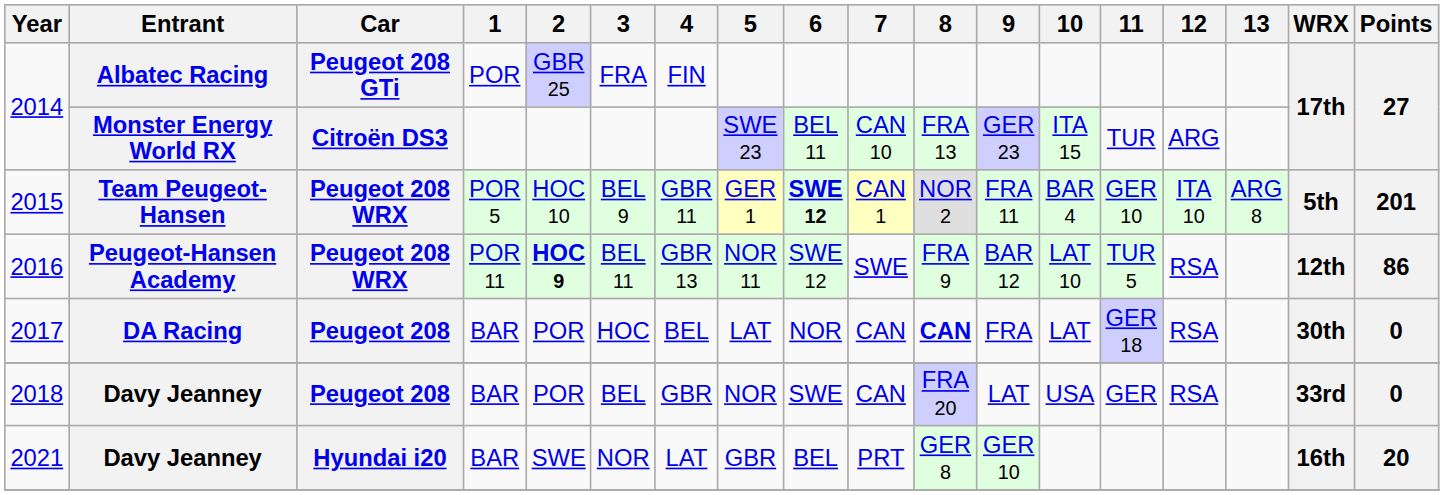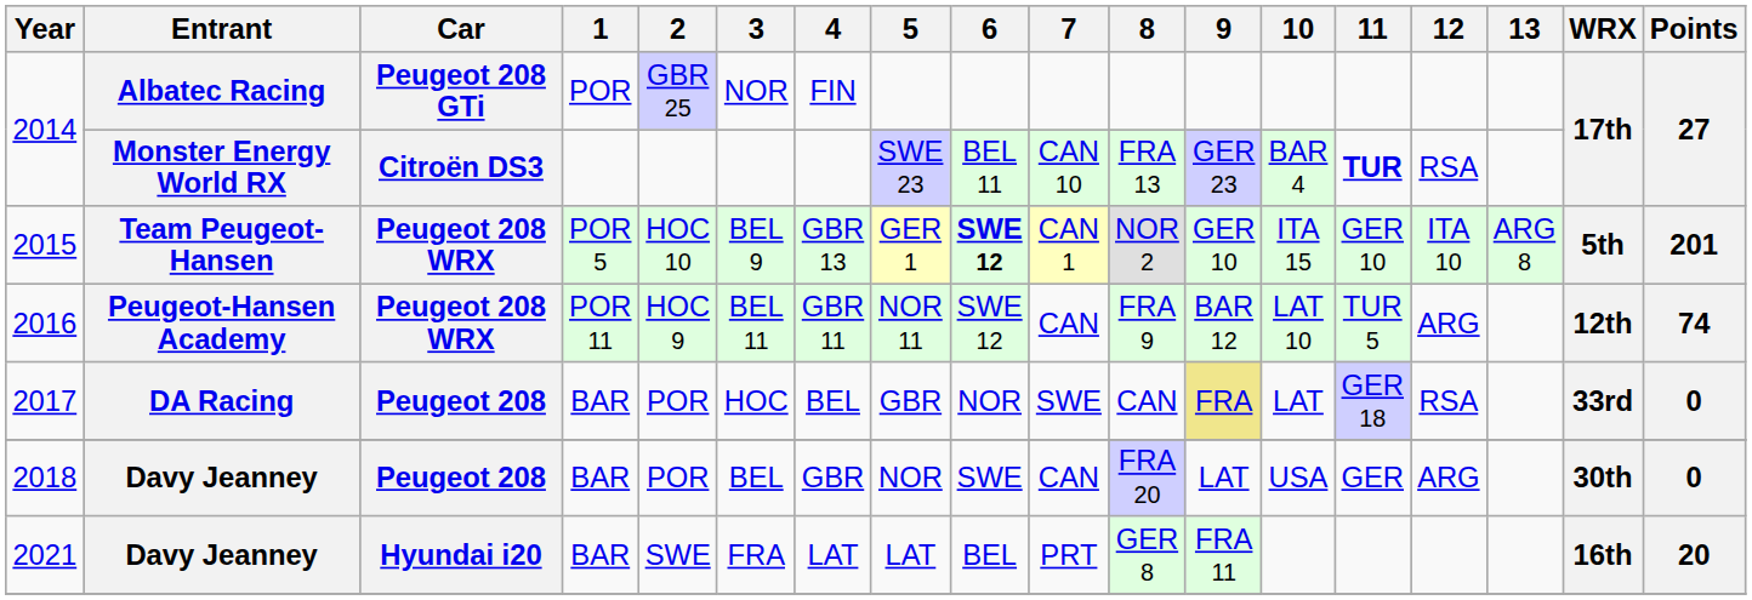 <table class="wikitable" border="1" style="text-align:center; font-size:90%;">
 <tr valign="top">
 <th>Year</th>
 <th>Entrant</th>
 <th>Car</th>
 <th>1</th>
 <th>2</th>
 <th>3</th>
 <th>4</th>
 <th>5</th>
 <th>6</th>
 <th>7</th>
 <th>8</th>
 <th>9</th>
 <th>10</th>
 <th>11</th>
 <th>12</th>
 <th>13</th>
 <th>WRX</th>
 <th>Points</th>
 </tr>
 <tr>
 <td rowspan=2><a href='#'>2014</a></td>
 <th><a href='#'>Albatec Racing</a></th>
 <th><a href='#'>Peugeot 208 GTi</a></th>
 <td><a href='#'>POR</a><br><small></small></td>
 <td style="background:#CFCFFF;"><a href='#'>GBR</a><br><small>25</small></td>
-<td><a href='#'>FRA</a></td>
+<td><a href='#'>NOR</a><br><small></small></td>
 <td><a href='#'>FIN</a><br><small></small></td>
 <td></td>
 <td></td>
 <td></td>
 <td></td>
 <td></td>
 <td></td>
 <td></td>
 <td></td>
 <td></td>
 <th rowspan=2>17th</th>
 <th rowspan=2>27</th>
 </tr>
 <tr>
 <th><a href='#'>Monster Energy World RX</a></th>
 <th><a href='#'>Citroën DS3</a></th>
 <td></td>
 <td></td>
 <td></td>
 <td></td>
 <td style="background:#CFCFFF;"><a href='#'>SWE</a><br><small>23</small></td>
 <td style="background:#DFFFDF;"><a href='#'>BEL</a><br><small>11</small></td>
 <td style="background:#DFFFDF;"><a href='#'>CAN</a><br><small>10</small></td>
 <td style="background:#DFFFDF;"><a href='#'>FRA</a><br><small>13</small></td>
 <td style="background:#CFCFFF;"><a href='#'>GER</a><br><small>23</small></td>
-<td style="background:#DFFFDF;"><a href='#'>ITA</a><br><small>15</small></td>
-<td><a href='#'>TUR</a><br><small></small></td>
-<td><a href='#'>ARG</a><br><small></small></td>
+<td style="background:#DFFFDF;"><a href='#'>BAR</a><br><small>4</small></td>
+<td><strong><a href='#'>TUR</a><br><small></small></strong></td>
+<td><a href='#'>RSA</a></td>
 <td></td>
 </tr>
 <tr>
 <td><a href='#'>2015</a></td>
 <th><a href='#'>Team Peugeot-Hansen</a></th>
 <th><a href='#'>Peugeot 208 WRX</a></th>
 <td style="background:#DFFFDF;"><a href='#'>POR</a><br><small>5</small></td>
 <td style="background:#DFFFDF;"><a href='#'>HOC</a><br><small>10</small></td>
 <td style="background:#DFFFDF;"><a href='#'>BEL</a><br><small>9</small></td>
-<td style="background:#DFFFDF;"><a href='#'>GBR</a><br><small>11</small></td>
+<td style="background:#DFFFDF;"><a href='#'>GBR</a><br><small>13</small></td>
 <td style="background:#FFFFBF;"><a href='#'>GER</a><br><small>1</small></td>
 <td style="background:#DFFFDF;"><strong><a href='#'>SWE</a><br><small>12</small></strong></td>
 <td style="background:#FFFFBF;"><a href='#'>CAN</a><br><small>1</small></td>
 <td style="background:#DFDFDF;"><a href='#'>NOR</a><br><small>2</small></td>
-<td style="background:#DFFFDF;"><a href='#'>FRA</a><br><small>11</small></td>
-<td style="background:#DFFFDF;"><a href='#'>BAR</a><br><small>4</small></td>
+<td style="background:#DFFFDF;"><a href='#'>GER</a><br><small>10</small></td>
+<td style="background:#DFFFDF;"><a href='#'>ITA</a><br><small>15</small></td>
 <td style="background:#DFFFDF;"><a href='#'>GER</a><br><small>10</small></td>
 <td style="background:#DFFFDF;"><a href='#'>ITA</a><br><small>10</small></td>
 <td style="background:#DFFFDF;"><a href='#'>ARG</a><br><small>8</small></td>
 <th>5th</th>
 <th>201</th>
 </tr>
 <tr>
 <td><a href='#'>2016</a></td>
 <th><a href='#'>Peugeot-Hansen Academy</a></th>
 <th><a href='#'>Peugeot 208 WRX</a></th>
 <td style="background:#DFFFDF;"><a href='#'>POR</a><br><small>11</small></td>
-<td style="background:#DFFFDF;"><strong><a href='#'>HOC</a><br><small>9</small></strong></td>
+<td style="background:#DFFFDF;"><a href='#'>HOC</a><br><small>9</small></td>
 <td style="background:#DFFFDF;"><a href='#'>BEL</a><br><small>11</small></td>
-<td style="background:#DFFFDF;"><a href='#'>GBR</a><br><small>13</small></td>
+<td style="background:#DFFFDF;"><a href='#'>GBR</a><br><small>11</small></td>
 <td style="background:#DFFFDF;"><a href='#'>NOR</a><br><small>11</small></td>
 <td style="background:#DFFFDF;"><a href='#'>SWE</a><br><small>12</small></td>
-<td><a href='#'>SWE</a></td>
+<td><a href='#'>CAN</a><br><small></small></td>
 <td style="background:#DFFFDF;"><a href='#'>FRA</a><br><small>9</small></td>
 <td style="background:#DFFFDF;"><a href='#'>BAR</a><br><small>12</small></td>
 <td style="background:#DFFFDF;"><a href='#'>LAT</a><br><small>10</small></td>
 <td style="background:#DFFFDF;"><a href='#'>TUR</a><br><small>5</small></td>
-<td><a href='#'>RSA</a></td>
+<td><a href='#'>ARG</a><br><small></small></td>
 <td></td>
 <th>12th</th>
-<th>86</th>
+<th>74</th>
 </tr>
 <tr>
 <td><a href='#'>2017</a></td>
 <th><a href='#'>DA Racing</a></th>
 <th><a href='#'>Peugeot 208</a></th>
 <td><a href='#'>BAR</a></td>
 <td><a href='#'>POR</a></td>
 <td><a href='#'>HOC</a></td>
 <td><a href='#'>BEL</a></td>
-<td><a href='#'>LAT</a></td>
+<td><a href='#'>GBR</a></td>
 <td><a href='#'>NOR</a></td>
-<td><a href='#'>CAN</a><br><small></small></td>
-<td><strong><a href='#'>CAN</a></strong></td>
-<td><a href='#'>FRA</a></td>
+<td><a href='#'>SWE</a></td>
+<td><a href='#'>CAN</a></td>
+<td style="background: khaki;"><a href='#'>FRA</a></td>
 <td><a href='#'>LAT</a></td>
 <td style="background:#CFCFFF;"><a href='#'>GER</a><br><small>18</small></td>
 <td><a href='#'>RSA</a></td>
 <td></td>
-<th>30th</th>
+<th>33rd</th>
 <th>0</th>
 </tr>
 <tr>
 </tr>
 <tr>
 <td><a href='#'>2018</a></td>
 <th>Davy Jeanney</th>
 <th><a href='#'>Peugeot 208</a></th>
 <td><a href='#'>BAR</a></td>
 <td><a href='#'>POR</a></td>
 <td><a href='#'>BEL</a></td>
 <td><a href='#'>GBR</a></td>
 <td><a href='#'>NOR</a></td>
 <td><a href='#'>SWE</a></td>
 <td><a href='#'>CAN</a></td>
 <td style="background:#CFCFFF;"><a href='#'>FRA</a><br><small>20</small></td>
 <td><a href='#'>LAT</a></td>
 <td><a href='#'>USA</a></td>
 <td><a href='#'>GER</a></td>
-<td><a href='#'>RSA</a></td>
+<td><a href='#'>ARG</a><br><small></small></td>
 <td></td>
-<th>33rd</th>
+<th>30th</th>
 <th>0</th>
 </tr>
 <tr>
 <td><a href='#'>2021</a></td>
 <th>Davy Jeanney</th>
 <th><a href='#'>Hyundai i20</a></th>
 <td><a href='#'>BAR</a></td>
 <td><a href='#'>SWE</a></td>
-<td><a href='#'>NOR</a><br><small></small></td>
+<td><a href='#'>FRA</a></td>
 <td><a href='#'>LAT</a></td>
-<td><a href='#'>GBR</a></td>
+<td><a href='#'>LAT</a></td>
 <td><a href='#'>BEL</a></td>
 <td><a href='#'>PRT</a></td>
 <td style="background:#DFFFDF;"><a href='#'>GER</a><br><small>8</small></td>
-<td style="background:#DFFFDF;"><a href='#'>GER</a><br><small>10</small></td>
+<td style="background:#DFFFDF;"><a href='#'>FRA</a><br><small>11</small></td>
 <td></td>
 <td></td>
 <td></td>
 <td></td>
 <th>16th</th>
 <th>20</th>
 </tr>
 <tr>
 </tr>
 </table>
